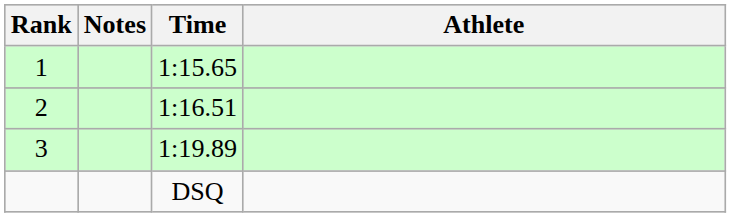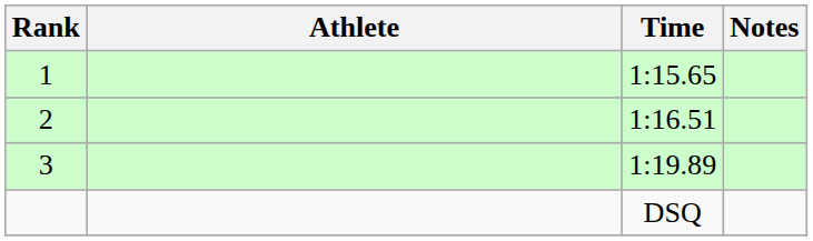 <table class="wikitable" style="text-align:center">
 <tr>
 <th>Rank</th>
+<th Style="width:18em">Athlete</th>
+<th>Time</th>
 <th>Notes</th>
-<th>Time</th>
-<th Style="width:18em">Athlete</th>
 </tr>
 <tr style="background:#cfc">
 <td>1</td>
+<td style="text-align:left"></td>
+<td>1:15.65</td>
 <td></td>
-<td>1:15.65</td>
-<td style="text-align:left"></td>
 </tr>
 <tr style="background:#cfc">
 <td>2</td>
+<td style="text-align:left"></td>
+<td>1:16.51</td>
 <td></td>
-<td>1:16.51</td>
-<td style="text-align:left"></td>
 </tr>
 <tr style="background:#cfc">
 <td>3</td>
+<td style="text-align:left"></td>
+<td>1:19.89</td>
 <td></td>
-<td>1:19.89</td>
-<td style="text-align:left"></td>
 </tr>
 <tr>
 <td></td>
+<td style="text-align:left"></td>
+<td>DSQ</td>
 <td></td>
-<td>DSQ</td>
-<td style="text-align:left"></td>
 </tr>
 </table>
